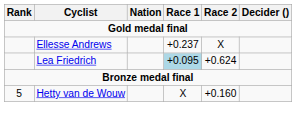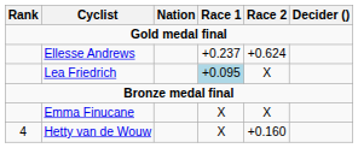 <table class="wikitable" style="text-align:center">
 <tr>
 <th>Rank</th>
 <th>Cyclist</th>
 <th>Nation</th>
 <th>Race 1</th>
 <th>Race 2</th>
 <th>Decider ()</th>
 </tr>
 <tr>
 <td colspan=6><strong>Gold medal final</strong></td>
 </tr>
 <tr>
 <td></td>
 <td align=left><a href='#'>Ellesse Andrews</a></td>
 <td align=left></td>
 <td>+0.237</td>
-<td>X</td>
+<td>+0.624</td>
 <td></td>
 </tr>
 <tr>
 <td></td>
 <td align=left><a href='#'>Lea Friedrich</a></td>
 <td align=left></td>
 <td style="background: lightblue;">+0.095</td>
-<td>+0.624</td>
+<td>X</td>
 <td></td>
 </tr>
 <tr>
 <td colspan=6><strong>Bronze medal final</strong></td>
 </tr>
 <tr>
-<td>5</td>
+<td></td>
+<td align=left><a href='#'>Emma Finucane</a></td>
+<td align=left></td>
+<td>X</td>
+<td>X</td>
+<td></td>
+</tr>
+<tr>
+<td>4</td>
 <td align=left><a href='#'>Hetty van de Wouw</a></td>
 <td align=left></td>
 <td>X</td>
 <td>+0.160</td>
 <td></td>
 </tr>
 </table>
